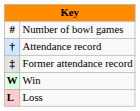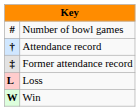 <table class="wikitable">
 <tr>
 <td colspan="2" align="center" style="background:#FF8C00;"><strong>Key</strong></td>
 </tr>
 <tr>
 <td style="text-align:center;"><strong>#</strong></td>
 <td>Number of bowl games</td>
 </tr>
 <tr>
 <td style="text-align:center; background:#d0e7ff;"><strong>†</strong></td>
 <td>Attendance record</td>
 </tr>
 <tr>
 <td style="text-align:center; background:#e3e3e3;"><strong>‡</strong></td>
 <td>Former attendance record</td>
 </tr>
 <tr>
+<td style="background:#fcc;"><strong>L</strong></td>
+<td>Loss</td>
+</tr>
+<tr>
 <td style="background:#dfd;"><strong>W</strong></td>
 <td>Win</td>
 </tr>
-<tr>
-<td style="background:#fcc;"><strong>L</strong></td>
-<td>Loss</td>
-</tr>
 </table>
